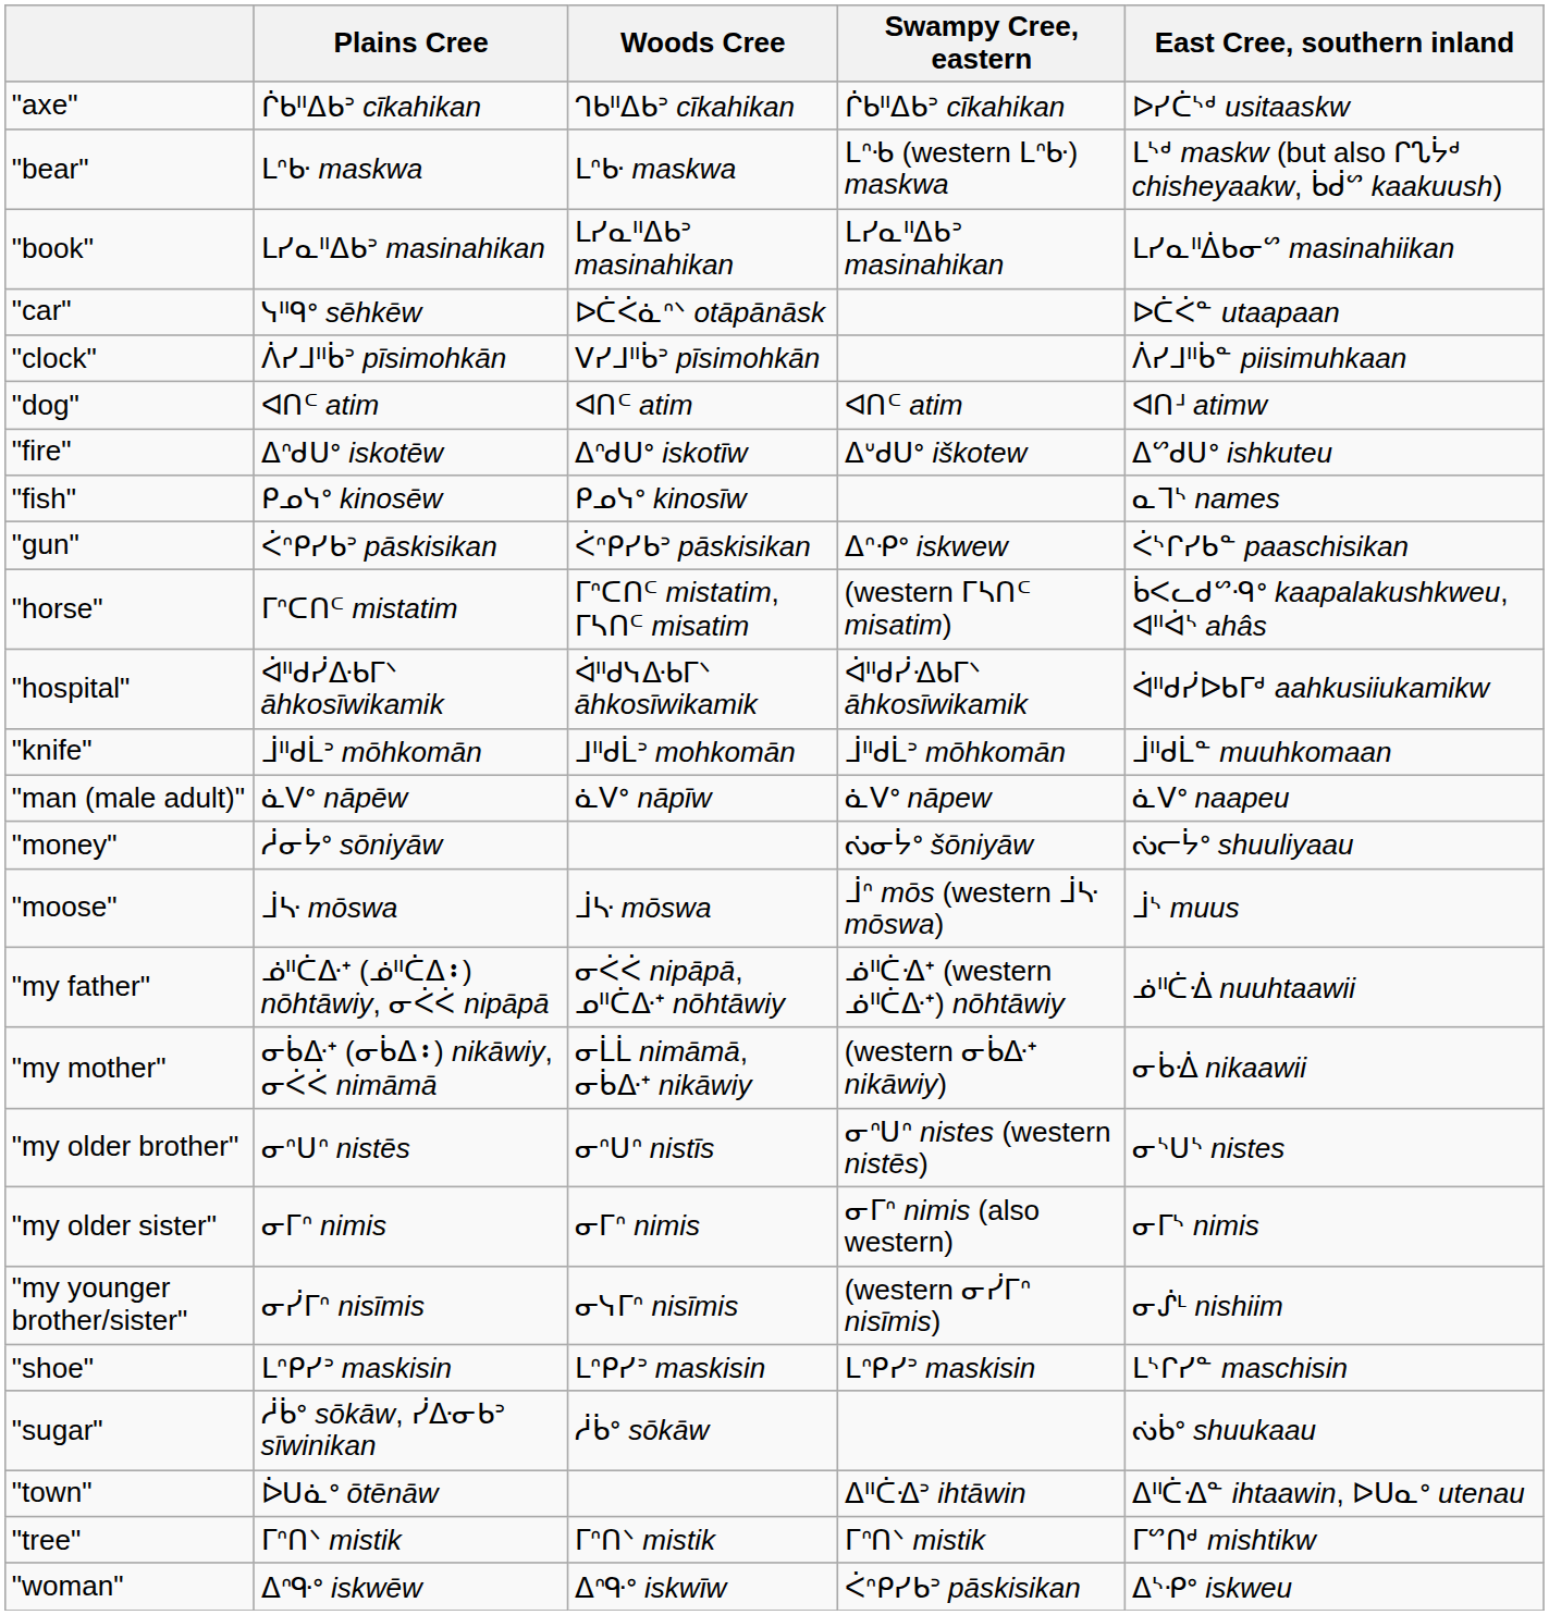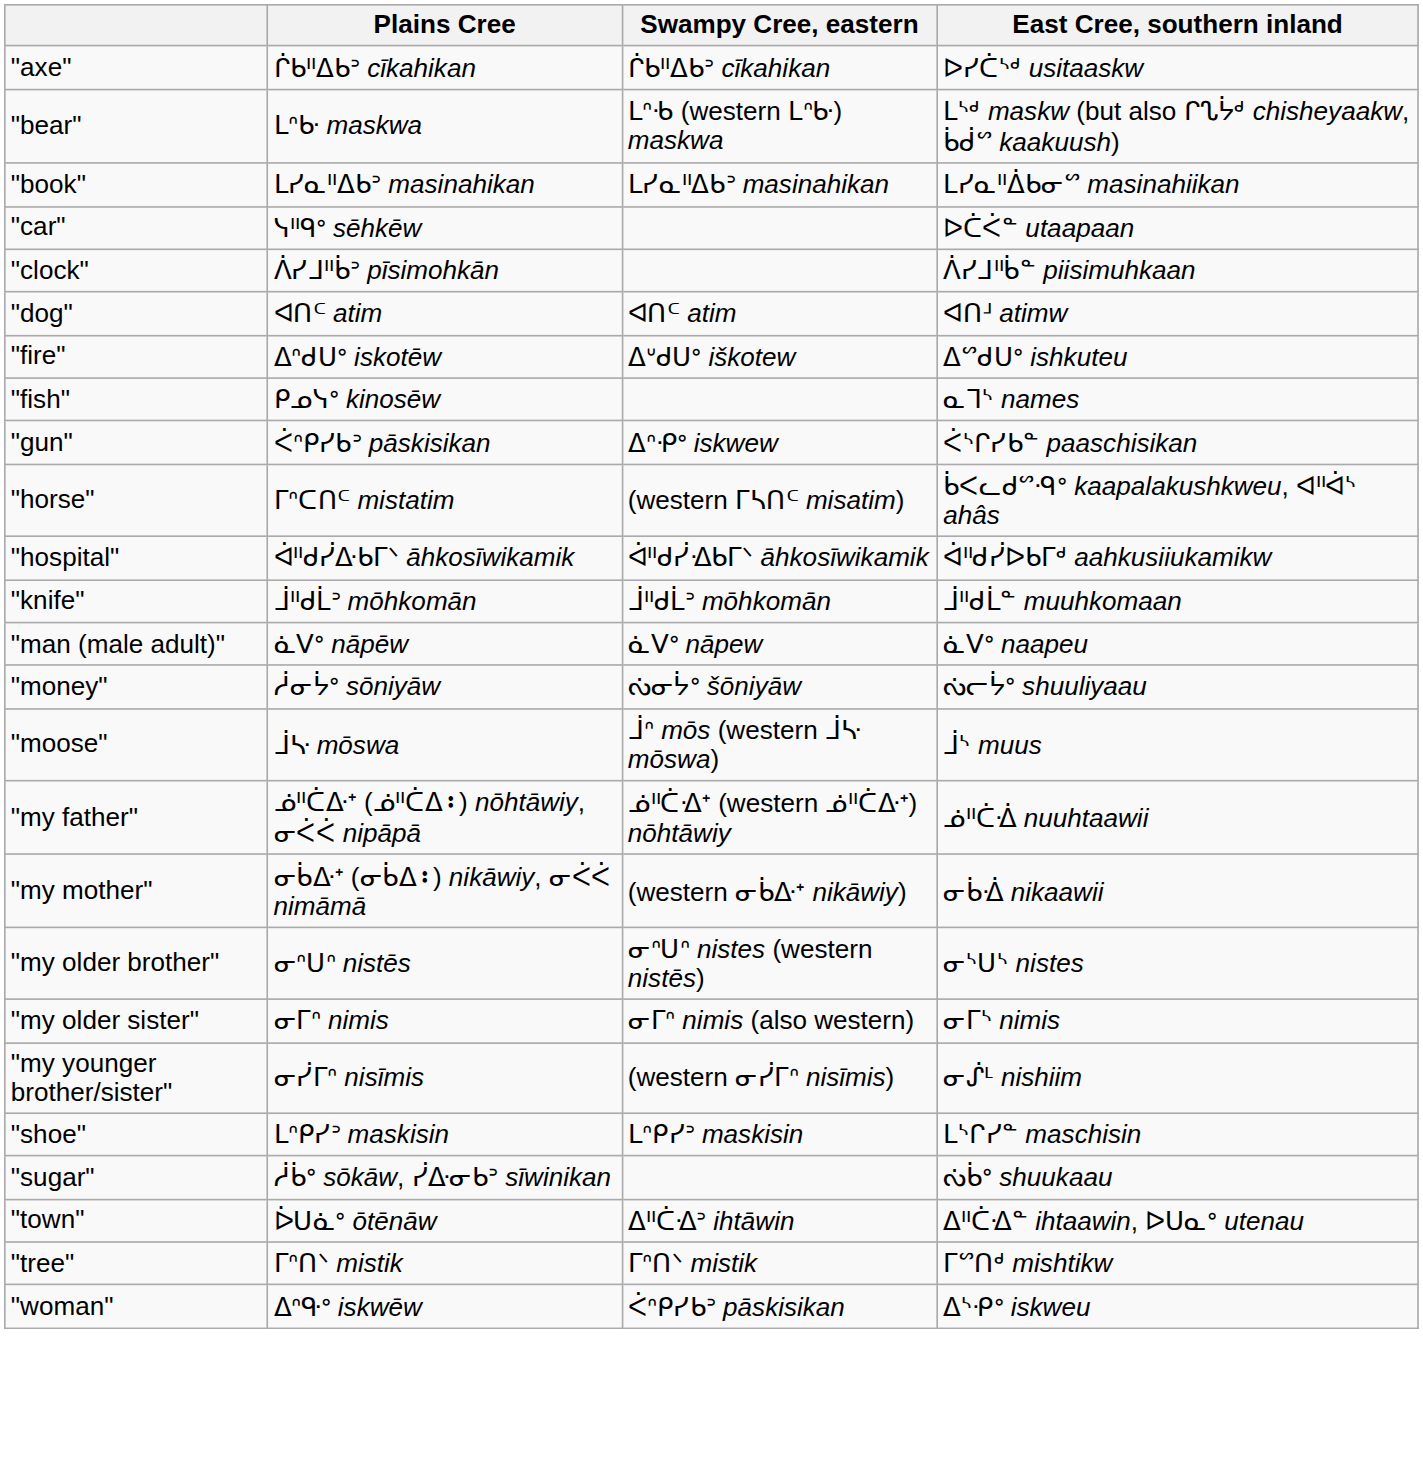 <table class="wikitable">
 <tr>
 <th></th>
 <th>Plains Cree</th>
-<th>Woods Cree</th>
 <th>Swampy Cree, eastern</th>
 <th>East Cree, southern inland</th>
 </tr>
 <tr>
 <td>"axe"</td>
 <td>ᒌᑲᐦᐃᑲᐣ <em>cīkahikan</em></td>
-<td>ᒉᑲᐦᐃᑲᐣ <em>cīkahikan</em></td>
 <td>ᒌᑲᐦᐃᑲᐣ <em>cīkahikan</em></td>
 <td>ᐅᓯᑖᔅᒄ <em>usitaaskw</em></td>
 </tr>
 <tr>
 <td>"bear"</td>
-<td>ᒪᐢᑿ <em>maskwa</em></td>
 <td>ᒪᐢᑿ <em>maskwa</em></td>
 <td>ᒪᐢᑾ (western ᒪᐢᑿ) <em>maskwa</em></td>
 <td>ᒪᔅᒄ <em>maskw</em> (but also ᒋᔐᔮᒄ <em>chisheyaakw</em>, ᑳᑰᔥ <em>kaakuush</em>)</td>
 </tr>
 <tr>
 <td>"book"</td>
 <td>ᒪᓯᓇᐦᐃᑲᐣ <em>masinahikan</em></td>
 <td>ᒪᓯᓇᐦᐃᑲᐣ <em>masinahikan</em></td>
-<td>ᒪᓯᓇᐦᐃᑲᐣ <em>masinahikan</em></td>
 <td>ᒪᓯᓇᐦᐄᑲᓂᔥ <em>masinahiikan</em></td>
 </tr>
 <tr>
 <td>"car"</td>
 <td>ᓭᐦᑫᐤ <em>sēhkēw</em></td>
-<td>ᐅᑖᐹᓈᐢᐠ <em>otāpānāsk</em></td>
 <td></td>
 <td>ᐅᑖᐹᓐ <em>utaapaan</em></td>
 </tr>
 <tr>
 <td>"clock"</td>
 <td>ᐲᓯᒧᐦᑳᐣ <em>pīsimohkān</em></td>
-<td>ᐯᓯᒧᐦᑳᐣ <em>pīsimohkān</em></td>
 <td></td>
 <td>ᐲᓯᒧᐦᑳᓐ <em>piisimuhkaan</em></td>
 </tr>
 <tr>
 <td>"dog"</td>
 <td>ᐊᑎᒼ <em>atim</em></td>
 <td>ᐊᑎᒼ <em>atim</em></td>
-<td>ᐊᑎᒼ <em>atim</em></td>
 <td>ᐊᑎᒽ <em>atimw</em></td>
 </tr>
 <tr>
 <td>"fire"</td>
 <td>ᐃᐢᑯᑌᐤ <em>iskotēw</em></td>
-<td>ᐃᐢᑯᑌᐤ <em>iskotīw</em></td>
 <td>ᐃᐡᑯᑌᐤ <em>iškotew</em></td>
 <td>ᐃᔥᑯᑌᐤ <em>ishkuteu</em></td>
 </tr>
 <tr>
 <td>"fish"</td>
 <td>ᑭᓄᓭᐤ <em>kinosēw</em></td>
-<td>ᑭᓄᓭᐤ <em>kinosīw</em></td>
 <td></td>
 <td>ᓇᒣᔅ <em>names</em></td>
 </tr>
 <tr>
 <td>"gun"</td>
-<td>ᐹᐢᑭᓯᑲᐣ <em>pāskisikan</em></td>
 <td>ᐹᐢᑭᓯᑲᐣ <em>pāskisikan</em></td>
 <td>ᐃᐢᑶᐤ <em>iskwew</em></td>
 <td>ᐹᔅᒋᓯᑲᓐ <em>paaschisikan</em></td>
 </tr>
 <tr>
 <td>"horse"</td>
 <td>ᒥᐢᑕᑎᒼ <em>mistatim</em></td>
-<td>ᒥᐢᑕᑎᒼ <em>mistatim</em>, ᒥᓴᑎᒼ <em>misatim</em></td>
 <td>(western ᒥᓴᑎᒼ <em>misatim</em>)</td>
 <td>ᑳᐸᓚᑯᔥᑴᐤ <em>kaapalakushkweu</em>, ᐊᐦᐋᔅ <em>ahâs</em></td>
 </tr>
 <tr>
 <td>"hospital"</td>
 <td>ᐋᐦᑯᓰᐏᑲᒥᐠ <em>āhkosīwikamik</em></td>
-<td>ᐋᐦᑯᓭᐏᑲᒥᐠ <em>āhkosīwikamik</em></td>
 <td>ᐋᐦᑯᓰᐎᑲᒥᐠ <em>āhkosīwikamik</em></td>
 <td>ᐋᐦᑯᓰᐅᑲᒥᒄ <em>aahkusiiukamikw</em></td>
 </tr>
 <tr>
 <td>"knife"</td>
 <td>ᒨᐦᑯᒫᐣ <em>mōhkomān</em></td>
-<td>ᒧᐦᑯᒫᐣ <em>mohkomān</em></td>
 <td>ᒨᐦᑯᒫᐣ <em>mōhkomān</em></td>
 <td>ᒨᐦᑯᒫᓐ <em>muuhkomaan</em></td>
 </tr>
 <tr>
 <td>"man (male adult)"</td>
 <td>ᓈᐯᐤ <em>nāpēw</em></td>
-<td>ᓈᐯᐤ <em>nāpīw</em></td>
 <td>ᓈᐯᐤ <em>nāpew</em></td>
 <td>ᓈᐯᐤ <em>naapeu</em></td>
 </tr>
 <tr>
 <td>"money"</td>
 <td>ᓲᓂᔮᐤ <em>sōniyāw</em></td>
-<td></td>
 <td>ᔔᓂᔮᐤ <em>šōniyāw</em></td>
 <td>ᔔᓕᔮᐤ <em>shuuliyaau</em></td>
 </tr>
 <tr>
 <td>"moose"</td>
-<td>ᒨᔁ <em>mōswa</em></td>
 <td>ᒨᔁ <em>mōswa</em></td>
 <td>ᒨᐢ <em>mōs</em> (western ᒨᔁ <em>mōswa</em>)</td>
 <td>ᒨᔅ <em>muus</em></td>
 </tr>
 <tr>
 <td>"my father"</td>
 <td>ᓅᐦᑖᐏᕀ (ᓅᐦᑖᐃ<strong>᛬</strong>) <em>nōhtāwiy</em>, ᓂᐹᐹ <em>nipāpā</em></td>
-<td>ᓂᐹᐹ <em>nipāpā</em>, ᓄᐦᑖᐏᕀ <em>nōhtāwiy</em></td>
 <td>ᓅᐦᑖᐎᕀ (western ᓅᐦᑖᐏᕀ) <em>nōhtāwiy</em></td>
 <td>ᓅᐦᑖᐐ <em>nuuhtaawii</em></td>
 </tr>
 <tr>
 <td>"my mother"</td>
 <td>ᓂᑳᐏᕀ (ᓂᑳᐃ<strong>᛬</strong>) <em>nikāwiy</em>, ᓂᐹᐹ <em>nimāmā</em></td>
-<td>ᓂᒫᒫ <em>nimāmā</em>, ᓂᑳᐏᕀ <em>nikāwiy</em></td>
 <td>(western ᓂᑳᐏᕀ <em>nikāwiy</em>)</td>
 <td>ᓂᑳᐐ <em>nikaawii</em></td>
 </tr>
 <tr>
 <td>"my older brother"</td>
 <td>ᓂᐢᑌᐢ <em>nistēs</em></td>
-<td>ᓂᐢᑌᐢ <em>nistīs</em></td>
 <td>ᓂᐢᑌᐢ <em>nistes</em> (western <em>nistēs</em>)</td>
 <td>ᓂᔅᑌᔅ <em>nistes</em></td>
 </tr>
 <tr>
 <td>"my older sister"</td>
-<td>ᓂᒥᐢ <em>nimis</em></td>
 <td>ᓂᒥᐢ <em>nimis</em></td>
 <td>ᓂᒥᐢ <em>nimis</em> (also western)</td>
 <td>ᓂᒥᔅ <em>nimis</em></td>
 </tr>
 <tr>
 <td>"my younger brother/sister"</td>
 <td>ᓂᓰᒥᐢ <em>nisīmis</em></td>
-<td>ᓂᓭᒥᐢ <em>nisīmis</em></td>
 <td>(western ᓂᓰᒥᐢ <em>nisīmis</em>)</td>
 <td>ᓂᔒᒻ <em>nishiim</em></td>
 </tr>
 <tr>
 <td>"shoe"</td>
 <td>ᒪᐢᑭᓯᐣ <em>maskisin</em></td>
 <td>ᒪᐢᑭᓯᐣ <em>maskisin</em></td>
-<td>ᒪᐢᑭᓯᐣ <em>maskisin</em></td>
 <td>ᒪᔅᒋᓯᓐ <em>maschisin</em></td>
 </tr>
 <tr>
 <td>"sugar"</td>
 <td>ᓲᑳᐤ <em>sōkāw</em>, ᓰᐏᓂᑲᐣ <em>sīwinikan</em></td>
-<td>ᓲᑳᐤ <em>sōkāw</em></td>
 <td></td>
 <td>ᔔᑳᐤ <em>shuukaau</em></td>
 </tr>
 <tr>
 <td>"town"</td>
 <td>ᐆᑌᓈᐤ <em>ōtēnāw</em></td>
-<td></td>
 <td>ᐃᐦᑖᐎᐣ <em>ihtāwin</em></td>
 <td>ᐃᐦᑖᐎᓐ <em>ihtaawin</em>, ᐅᑌᓇᐤ <em>utenau</em></td>
 </tr>
 <tr>
 <td>"tree"</td>
 <td>ᒥᐢᑎᐠ <em>mistik</em></td>
 <td>ᒥᐢᑎᐠ <em>mistik</em></td>
-<td>ᒥᐢᑎᐠ <em>mistik</em></td>
 <td>ᒥᔥᑎᒄ <em>mishtikw</em></td>
 </tr>
 <tr>
 <td>"woman"</td>
 <td>ᐃᐢᑵᐤ <em>iskwēw</em></td>
-<td>ᐃᐢᑵᐤ <em>iskwīw</em></td>
 <td>ᐹᐢᑭᓯᑲᐣ <em>pāskisikan</em></td>
 <td>ᐃᔅᑶᐤ <em>iskweu</em></td>
 </tr>
 </table>
